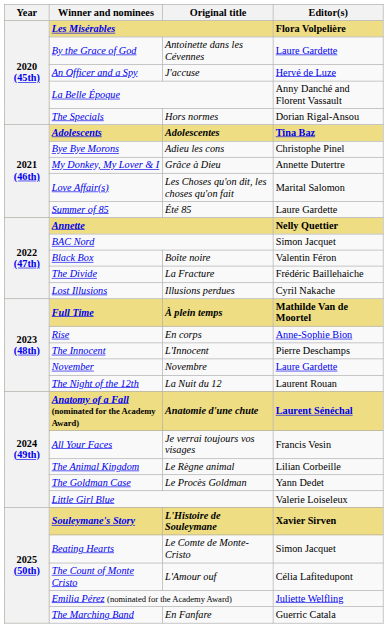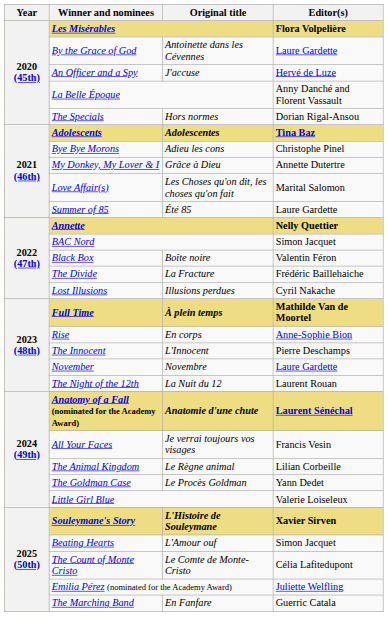 <table class="wikitable" width="95%" cellpadding="5">
 <tr>
 <th width="100">Year</th>
 <th width="300">Winner and nominees</th>
 <th width="300">Original title</th>
 <th width="300">Editor(s)</th>
 </tr>
 <tr style="background:#eedd82;">
 <th rowspan="5">2020<br><a href='#'>(45th)</a></th>
 <td colspan="2"><em><a href='#'><strong>Les Misérables</strong></a></em></td>
 <td><strong>Flora Volpelière</strong></td>
 </tr>
 <tr>
 <td><em><a href='#'>By the Grace of God</a></em></td>
 <td><em>Antoinette dans les Cévennes</em></td>
 <td><a href='#'>Laure Gardette</a></td>
 </tr>
 <tr>
 <td><em><a href='#'>An Officer and a Spy</a></em></td>
 <td><em>J'accuse</em></td>
 <td><a href='#'>Hervé de Luze</a></td>
 </tr>
 <tr>
 <td colspan="2"><em><a href='#'>La Belle Époque</a></em></td>
 <td>Anny Danché and Florent Vassault</td>
 </tr>
 <tr>
 <td><em><a href='#'>The Specials</a></em></td>
 <td><em>Hors normes</em></td>
 <td>Dorian Rigal-Ansou</td>
 </tr>
 <tr style="background:#eedd82;">
 <th rowspan="5">2021<br><a href='#'>(46th)</a><br></th>
 <td><em><a href='#'><strong>Adolescents</strong></a></em></td>
 <td><strong><em>Adolescentes</em></strong></td>
 <td><a href='#'><strong>Tina Baz</strong></a></td>
 </tr>
 <tr>
 <td><em><a href='#'>Bye Bye Morons</a></em></td>
 <td><em>Adieu les cons</em></td>
 <td>Christophe Pinel</td>
 </tr>
 <tr>
 <td><em><a href='#'>My Donkey, My Lover & I</a></em></td>
 <td><em>Grâce à Dieu</em></td>
 <td>Annette Dutertre</td>
 </tr>
 <tr>
 <td><em><a href='#'>Love Affair(s)</a></em></td>
 <td><em>Les Choses qu'on dit, les choses qu'on fait</em></td>
 <td>Marital Salomon</td>
 </tr>
 <tr>
 <td><em><a href='#'>Summer of 85</a></em></td>
 <td><em>Été 85</em></td>
 <td>Laure Gardette</td>
 </tr>
 <tr style="background:#eedd82;">
 <th rowspan="5">2022<br><a href='#'>(47th)</a></th>
 <td colspan="2"><em><a href='#'><strong>Annette</strong></a></em></td>
 <td><strong>Nelly Quettier</strong></td>
 </tr>
 <tr>
 <td colspan="2"><em><a href='#'>BAC Nord</a></em></td>
 <td>Simon Jacquet</td>
 </tr>
 <tr>
 <td><em><a href='#'>Black Box</a></em></td>
 <td><em>Boîte noire</em></td>
 <td>Valentin Féron</td>
 </tr>
 <tr>
 <td><em><a href='#'>The Divide</a></em></td>
 <td><em>La Fracture</em></td>
 <td>Frédéric Baillehaiche</td>
 </tr>
 <tr>
 <td><em><a href='#'>Lost Illusions</a></em></td>
 <td><em>Illusions perdues</em></td>
 <td>Cyril Nakache</td>
 </tr>
 <tr style="background:#eedd82;">
 <th rowspan="5">2023<br><a href='#'>(48th)</a></th>
 <td><em><a href='#'><strong>Full Time</strong></a></em></td>
 <td><strong><em>À plein temps</em></strong></td>
 <td><strong>Mathilde Van de Moortel</strong></td>
 </tr>
 <tr>
 <td><em><a href='#'>Rise</a></em></td>
 <td><em>En corps</em></td>
 <td><a href='#'>Anne-Sophie Bion</a></td>
 </tr>
 <tr>
 <td><em><a href='#'>The Innocent</a></em></td>
 <td><em>L'Innocent</em></td>
 <td>Pierre Deschamps</td>
 </tr>
 <tr>
 <td><em><a href='#'>November</a></em></td>
 <td><em>Novembre</em></td>
 <td><a href='#'>Laure Gardette</a></td>
 </tr>
 <tr>
 <td><em><a href='#'>The Night of the 12th</a></em></td>
 <td><em>La Nuit du 12</em></td>
 <td>Laurent Rouan</td>
 </tr>
 <tr style="background:#eedd82;">
 <th rowspan="5">2024<br><a href='#'>(49th)</a></th>
 <td><em><a href='#'><strong>Anatomy of a Fall</strong></a></em><br><strong><small>(nominated for the Academy Award)</small></strong></td>
 <td><strong><em>Anatomie d'une chute</em></strong></td>
 <td><a href='#'><strong>Laurent Sénéchal</strong></a></td>
 </tr>
 <tr>
 <td><em><a href='#'>All Your Faces</a></em></td>
 <td><em>Je verrai toujours vos visages</em></td>
 <td>Francis Vesin</td>
 </tr>
 <tr>
 <td><em><a href='#'>The Animal Kingdom</a></em></td>
 <td><em>Le Règne animal</em></td>
 <td>Lilian Corbeille</td>
 </tr>
 <tr>
 <td><em><a href='#'>The Goldman Case</a></em></td>
 <td><em>Le Procès Goldman</em></td>
 <td>Yann Dedet</td>
 </tr>
 <tr>
 <td colspan="2"><em><a href='#'>Little Girl Blue</a></em></td>
 <td>Valerie Loiseleux</td>
 </tr>
 <tr style="background:#eedd82;">
 <th rowspan="5">2025<br><a href='#'>(50th)</a></th>
 <td><strong><em><a href='#'>Souleymane's Story</a></em></strong></td>
 <td><strong><em>L'Histoire de Souleymane</em></strong></td>
 <td><strong>Xavier Sirven</strong></td>
 </tr>
 <tr>
 <td><em><a href='#'>Beating Hearts</a></em></td>
-<td><em>Le Comte de Monte-Cristo</em></td>
+<td><em>L'Amour ouf</em></td>
 <td>Simon Jacquet</td>
 </tr>
 <tr>
 <td><em><a href='#'>The Count of Monte Cristo</a></em></td>
-<td><em>L'Amour ouf</em></td>
+<td><em>Le Comte de Monte-Cristo</em></td>
 <td>Célia Lafitedupont</td>
 </tr>
 <tr>
 <td colspan="2"><em><a href='#'>Emilia Pérez</a></em> <small>(nominated for the Academy Award)</small></td>
 <td><a href='#'>Juliette Welfling</a></td>
 </tr>
 <tr>
 <td><em><a href='#'>The Marching Band</a></em></td>
 <td><em>En Fanfare</em></td>
 <td>Guerric Catala</td>
 </tr>
 </table>
